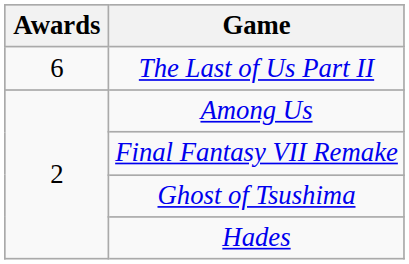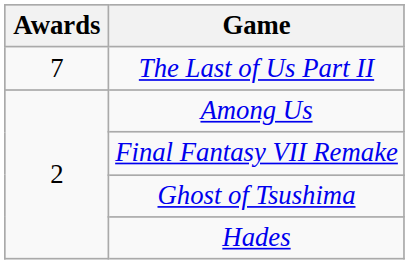 <table class="wikitable floatleft" rowspan="2" style="text-align:center;">
 <tr>
 <th style="width:55px;">Awards</th>
 <th style="text-align:center;">Game</th>
 </tr>
 <tr>
-<td>6</td>
+<td>7</td>
 <td><em><a href='#'>The Last of Us Part II</a></em></td>
 </tr>
 <tr>
 <td rowspan="4">2</td>
 <td><em><a href='#'>Among Us</a></em></td>
 </tr>
 <tr>
 <td><em><a href='#'>Final Fantasy VII Remake</a></em></td>
 </tr>
 <tr>
 <td><em><a href='#'>Ghost of Tsushima</a></em></td>
 </tr>
 <tr>
 <td><em><a href='#'>Hades</a></em></td>
 </tr>
 </table>
